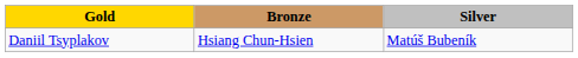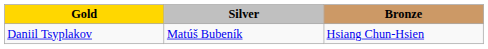 <table class="wikitable" style="text-align:left">
 <tr align="center">
 <td width=200 bgcolor=gold><strong>Gold</strong></td>
+<td width=200 bgcolor=silver><strong>Silver</strong></td>
 <td width=200 bgcolor=CC9966><strong>Bronze</strong></td>
-<td width=200 bgcolor=silver><strong>Silver</strong></td>
 </tr>
 <tr>
 <td><a href='#'>Daniil Tsyplakov</a><br><em></em></td>
+<td><a href='#'>Matúš Bubeník</a><br><em></em></td>
 <td><a href='#'>Hsiang Chun-Hsien</a><br><em></em></td>
-<td><a href='#'>Matúš Bubeník</a><br><em></em></td>
 </tr>
 </table>
